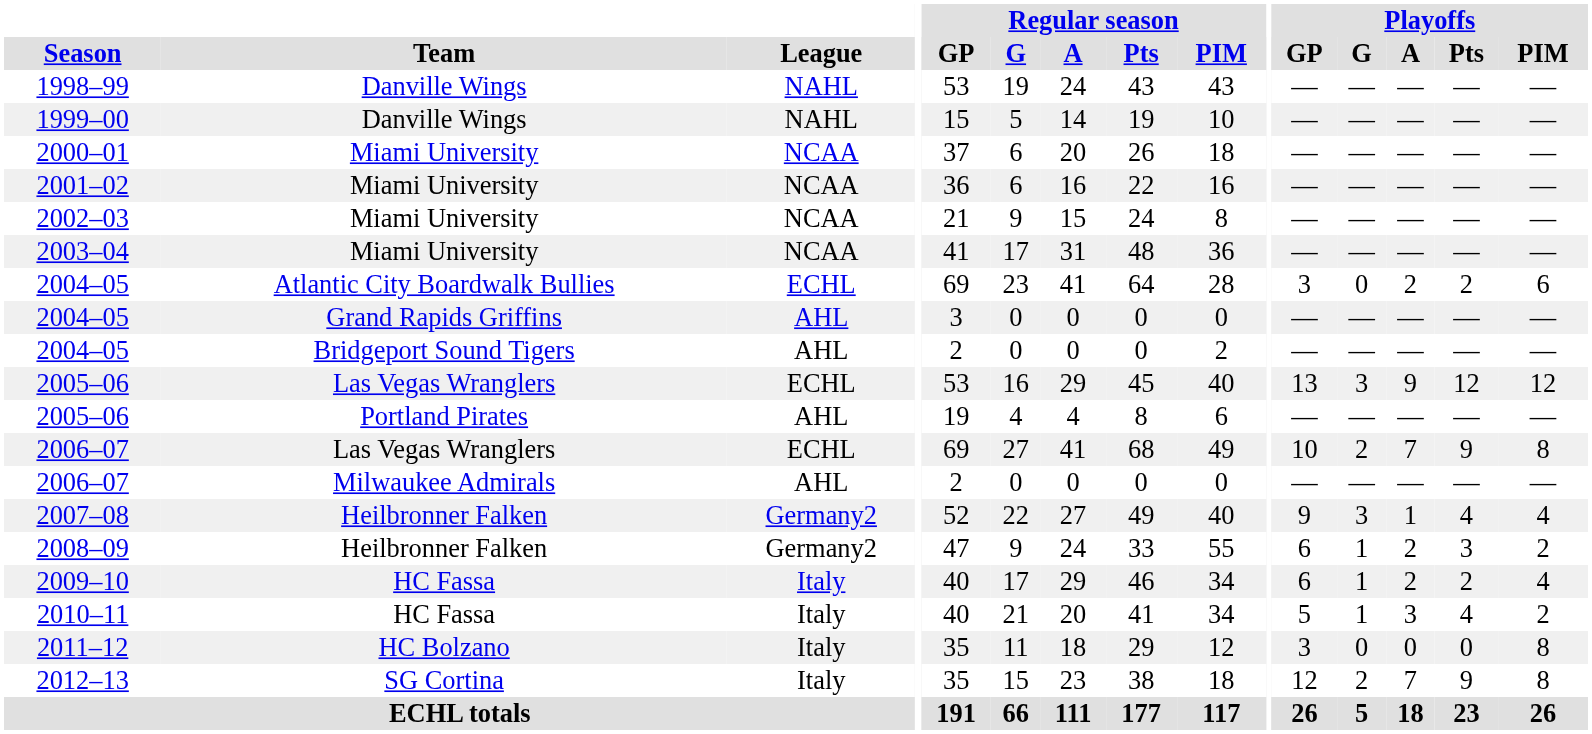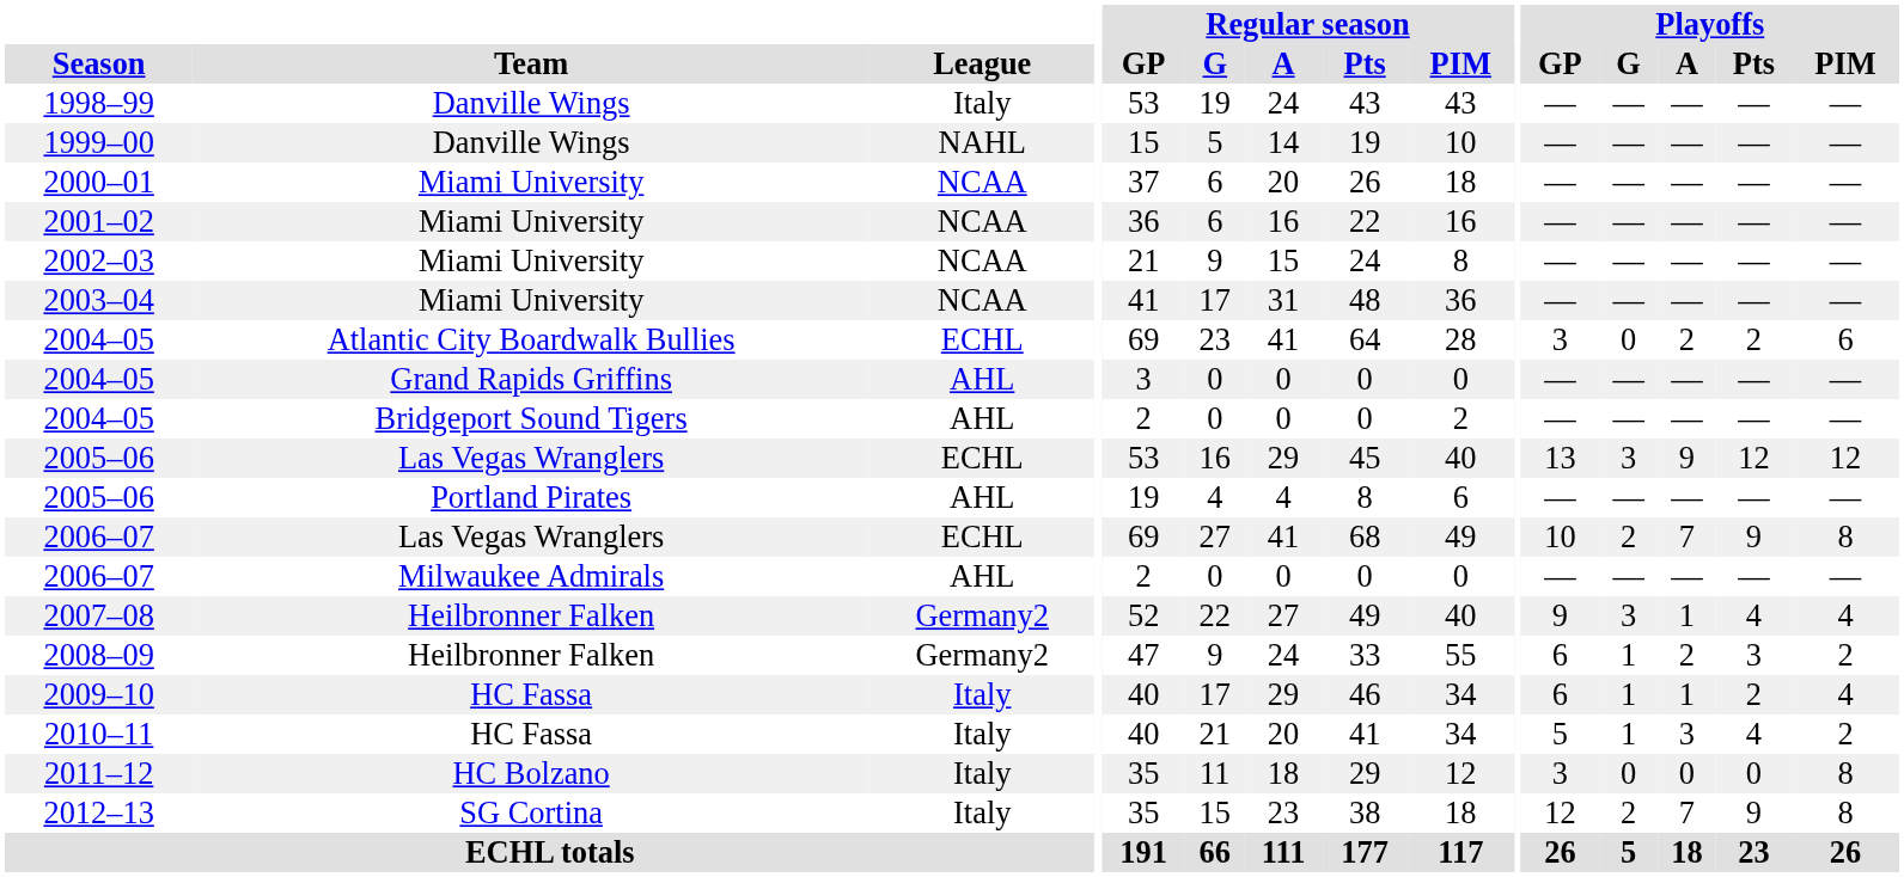 <table border="0" cellpadding="1" cellspacing="0" style="text-align:center; width:60em">
 <tr bgcolor="#e0e0e0">
 <th colspan="3" bgcolor="#ffffff"></th>
 <th rowspan="99" bgcolor="#ffffff"></th>
 <th colspan="5"><a href='#'>Regular season</a></th>
 <th rowspan="99" bgcolor="#ffffff"></th>
 <th colspan="5"><a href='#'>Playoffs</a></th>
 </tr>
 <tr bgcolor="#e0e0e0">
 <th><a href='#'>Season</a></th>
 <th>Team</th>
 <th>League</th>
 <th>GP</th>
 <th><a href='#'>G</a></th>
 <th><a href='#'>A</a></th>
 <th><a href='#'>Pts</a></th>
 <th><a href='#'>PIM</a></th>
 <th>GP</th>
 <th>G</th>
 <th>A</th>
 <th>Pts</th>
 <th>PIM</th>
 </tr>
 <tr>
 <td><a href='#'>1998–99</a></td>
 <td><a href='#'>Danville Wings</a></td>
-<td><a href='#'>NAHL</a></td>
+<td>Italy</td>
 <td>53</td>
 <td>19</td>
 <td>24</td>
 <td>43</td>
 <td>43</td>
 <td>—</td>
 <td>—</td>
 <td>—</td>
 <td>—</td>
 <td>—</td>
 </tr>
 <tr bgcolor="#f0f0f0">
 <td><a href='#'>1999–00</a></td>
 <td>Danville Wings</td>
 <td>NAHL</td>
 <td>15</td>
 <td>5</td>
 <td>14</td>
 <td>19</td>
 <td>10</td>
 <td>—</td>
 <td>—</td>
 <td>—</td>
 <td>—</td>
 <td>—</td>
 </tr>
 <tr>
 <td><a href='#'>2000–01</a></td>
 <td><a href='#'>Miami University</a></td>
 <td><a href='#'>NCAA</a></td>
 <td>37</td>
 <td>6</td>
 <td>20</td>
 <td>26</td>
 <td>18</td>
 <td>—</td>
 <td>—</td>
 <td>—</td>
 <td>—</td>
 <td>—</td>
 </tr>
 <tr bgcolor="#f0f0f0">
 <td><a href='#'>2001–02</a></td>
 <td>Miami University</td>
 <td>NCAA</td>
 <td>36</td>
 <td>6</td>
 <td>16</td>
 <td>22</td>
 <td>16</td>
 <td>—</td>
 <td>—</td>
 <td>—</td>
 <td>—</td>
 <td>—</td>
 </tr>
 <tr>
 <td><a href='#'>2002–03</a></td>
 <td>Miami University</td>
 <td>NCAA</td>
 <td>21</td>
 <td>9</td>
 <td>15</td>
 <td>24</td>
 <td>8</td>
 <td>—</td>
 <td>—</td>
 <td>—</td>
 <td>—</td>
 <td>—</td>
 </tr>
 <tr bgcolor="#f0f0f0">
 <td><a href='#'>2003–04</a></td>
 <td>Miami University</td>
 <td>NCAA</td>
 <td>41</td>
 <td>17</td>
 <td>31</td>
 <td>48</td>
 <td>36</td>
 <td>—</td>
 <td>—</td>
 <td>—</td>
 <td>—</td>
 <td>—</td>
 </tr>
 <tr>
 <td><a href='#'>2004–05</a></td>
 <td><a href='#'>Atlantic City Boardwalk Bullies</a></td>
 <td><a href='#'>ECHL</a></td>
 <td>69</td>
 <td>23</td>
 <td>41</td>
 <td>64</td>
 <td>28</td>
 <td>3</td>
 <td>0</td>
 <td>2</td>
 <td>2</td>
 <td>6</td>
 </tr>
 <tr bgcolor="#f0f0f0">
 <td><a href='#'>2004–05</a></td>
 <td><a href='#'>Grand Rapids Griffins</a></td>
 <td><a href='#'>AHL</a></td>
 <td>3</td>
 <td>0</td>
 <td>0</td>
 <td>0</td>
 <td>0</td>
 <td>—</td>
 <td>—</td>
 <td>—</td>
 <td>—</td>
 <td>—</td>
 </tr>
 <tr>
 <td><a href='#'>2004–05</a></td>
 <td><a href='#'>Bridgeport Sound Tigers</a></td>
 <td>AHL</td>
 <td>2</td>
 <td>0</td>
 <td>0</td>
 <td>0</td>
 <td>2</td>
 <td>—</td>
 <td>—</td>
 <td>—</td>
 <td>—</td>
 <td>—</td>
 </tr>
 <tr bgcolor="#f0f0f0">
 <td><a href='#'>2005–06</a></td>
 <td><a href='#'>Las Vegas Wranglers</a></td>
 <td>ECHL</td>
 <td>53</td>
 <td>16</td>
 <td>29</td>
 <td>45</td>
 <td>40</td>
 <td>13</td>
 <td>3</td>
 <td>9</td>
 <td>12</td>
 <td>12</td>
 </tr>
 <tr>
 <td><a href='#'>2005–06</a></td>
 <td><a href='#'>Portland Pirates</a></td>
 <td>AHL</td>
 <td>19</td>
 <td>4</td>
 <td>4</td>
 <td>8</td>
 <td>6</td>
 <td>—</td>
 <td>—</td>
 <td>—</td>
 <td>—</td>
 <td>—</td>
 </tr>
 <tr bgcolor="#f0f0f0">
 <td><a href='#'>2006–07</a></td>
 <td>Las Vegas Wranglers</td>
 <td>ECHL</td>
 <td>69</td>
 <td>27</td>
 <td>41</td>
 <td>68</td>
 <td>49</td>
 <td>10</td>
 <td>2</td>
 <td>7</td>
 <td>9</td>
 <td>8</td>
 </tr>
 <tr>
 <td><a href='#'>2006–07</a></td>
 <td><a href='#'>Milwaukee Admirals</a></td>
 <td>AHL</td>
 <td>2</td>
 <td>0</td>
 <td>0</td>
 <td>0</td>
 <td>0</td>
 <td>—</td>
 <td>—</td>
 <td>—</td>
 <td>—</td>
 <td>—</td>
 </tr>
 <tr bgcolor="#f0f0f0">
 <td><a href='#'>2007–08</a></td>
 <td><a href='#'>Heilbronner Falken</a></td>
 <td><a href='#'>Germany2</a></td>
 <td>52</td>
 <td>22</td>
 <td>27</td>
 <td>49</td>
 <td>40</td>
 <td>9</td>
 <td>3</td>
 <td>1</td>
 <td>4</td>
 <td>4</td>
 </tr>
 <tr>
 <td><a href='#'>2008–09</a></td>
 <td>Heilbronner Falken</td>
 <td>Germany2</td>
 <td>47</td>
 <td>9</td>
 <td>24</td>
 <td>33</td>
 <td>55</td>
 <td>6</td>
 <td>1</td>
 <td>2</td>
 <td>3</td>
 <td>2</td>
 </tr>
 <tr bgcolor="#f0f0f0">
 <td><a href='#'>2009–10</a></td>
 <td><a href='#'>HC Fassa</a></td>
 <td><a href='#'>Italy</a></td>
 <td>40</td>
 <td>17</td>
 <td>29</td>
 <td>46</td>
 <td>34</td>
 <td>6</td>
 <td>1</td>
-<td>2</td>
+<td>1</td>
 <td>2</td>
 <td>4</td>
 </tr>
 <tr>
 <td><a href='#'>2010–11</a></td>
 <td>HC Fassa</td>
 <td>Italy</td>
 <td>40</td>
 <td>21</td>
 <td>20</td>
 <td>41</td>
 <td>34</td>
 <td>5</td>
 <td>1</td>
 <td>3</td>
 <td>4</td>
 <td>2</td>
 </tr>
 <tr bgcolor="#f0f0f0">
 <td><a href='#'>2011–12</a></td>
 <td><a href='#'>HC Bolzano</a></td>
 <td>Italy</td>
 <td>35</td>
 <td>11</td>
 <td>18</td>
 <td>29</td>
 <td>12</td>
 <td>3</td>
 <td>0</td>
 <td>0</td>
 <td>0</td>
 <td>8</td>
 </tr>
 <tr>
 <td><a href='#'>2012–13</a></td>
 <td><a href='#'>SG Cortina</a></td>
 <td>Italy</td>
 <td>35</td>
 <td>15</td>
 <td>23</td>
 <td>38</td>
 <td>18</td>
 <td>12</td>
 <td>2</td>
 <td>7</td>
 <td>9</td>
 <td>8</td>
 </tr>
 <tr>
 </tr>
 <tr ALIGN="center" bgcolor="#e0e0e0">
 <th colspan="3">ECHL totals</th>
 <th ALIGN="center">191</th>
 <th ALIGN="center">66</th>
 <th ALIGN="center">111</th>
 <th ALIGN="center">177</th>
 <th ALIGN="center">117</th>
 <th ALIGN="center">26</th>
 <th ALIGN="center">5</th>
 <th ALIGN="center">18</th>
 <th ALIGN="center">23</th>
 <th ALIGN="center">26</th>
 </tr>
 </table>
